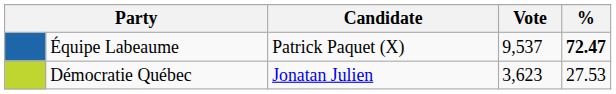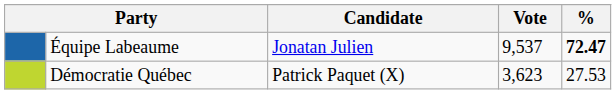 <table class="wikitable">
 <tr>
 </tr>
 <tr>
 <th bgcolor="#DDDDFF" width="230px" colspan="2">Party</th>
 <th bgcolor="#DDDDFF" width="200px">Candidate</th>
 <th bgcolor="#DDDDFF" width="50px">Vote</th>
 <th bgcolor="#DDDDFF" width="30px">%</th>
 </tr>
 <tr>
 <td bgcolor=#1D66A9 width="30px"> </td>
 <td>Équipe Labeaume</td>
-<td>Patrick Paquet (X)</td>
+<td><a href='#'>Jonatan Julien</a></td>
 <td>9,537</td>
 <td><strong>72.47</strong></td>
 </tr>
 <tr>
 <td bgcolor=#BFD630 width="30px"> </td>
 <td>Démocratie Québec</td>
-<td><a href='#'>Jonatan Julien</a></td>
+<td>Patrick Paquet (X)</td>
 <td>3,623</td>
 <td>27.53</td>
 </tr>
 </table>
